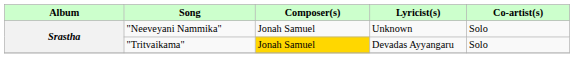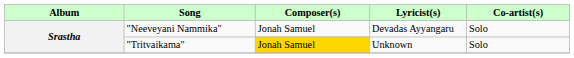 <table class="wikitable plainrowheaders" width="100%" textcolor:#000;">
 <tr style="background:#cfc; text-align:center;">
 <td scope="col" width="21%"><strong>Album</strong></td>
 <td scope="col" width=23%><strong>Song</strong></td>
 <td scope="col" width=20%><strong>Composer(s)</strong></td>
 <td scope="col" width=17%><strong>Lyricist(s)</strong></td>
 <td scope="col" width=18%><strong>Co-artist(s)</strong></td>
 </tr>
 <tr>
 <th rowspan="2"><em>Srastha</em></th>
 <td>"Neeveyani Nammika"</td>
 <td>Jonah Samuel</td>
-<td>Unknown</td>
+<td>Devadas Ayyangaru</td>
 <td>Solo</td>
 </tr>
 <tr>
 <td>"Tritvaikama"</td>
 <td style="background: gold;">Jonah Samuel</td>
-<td>Devadas Ayyangaru</td>
+<td>Unknown</td>
 <td>Solo</td>
 </tr>
 <tr>
 </tr>
 </table>
